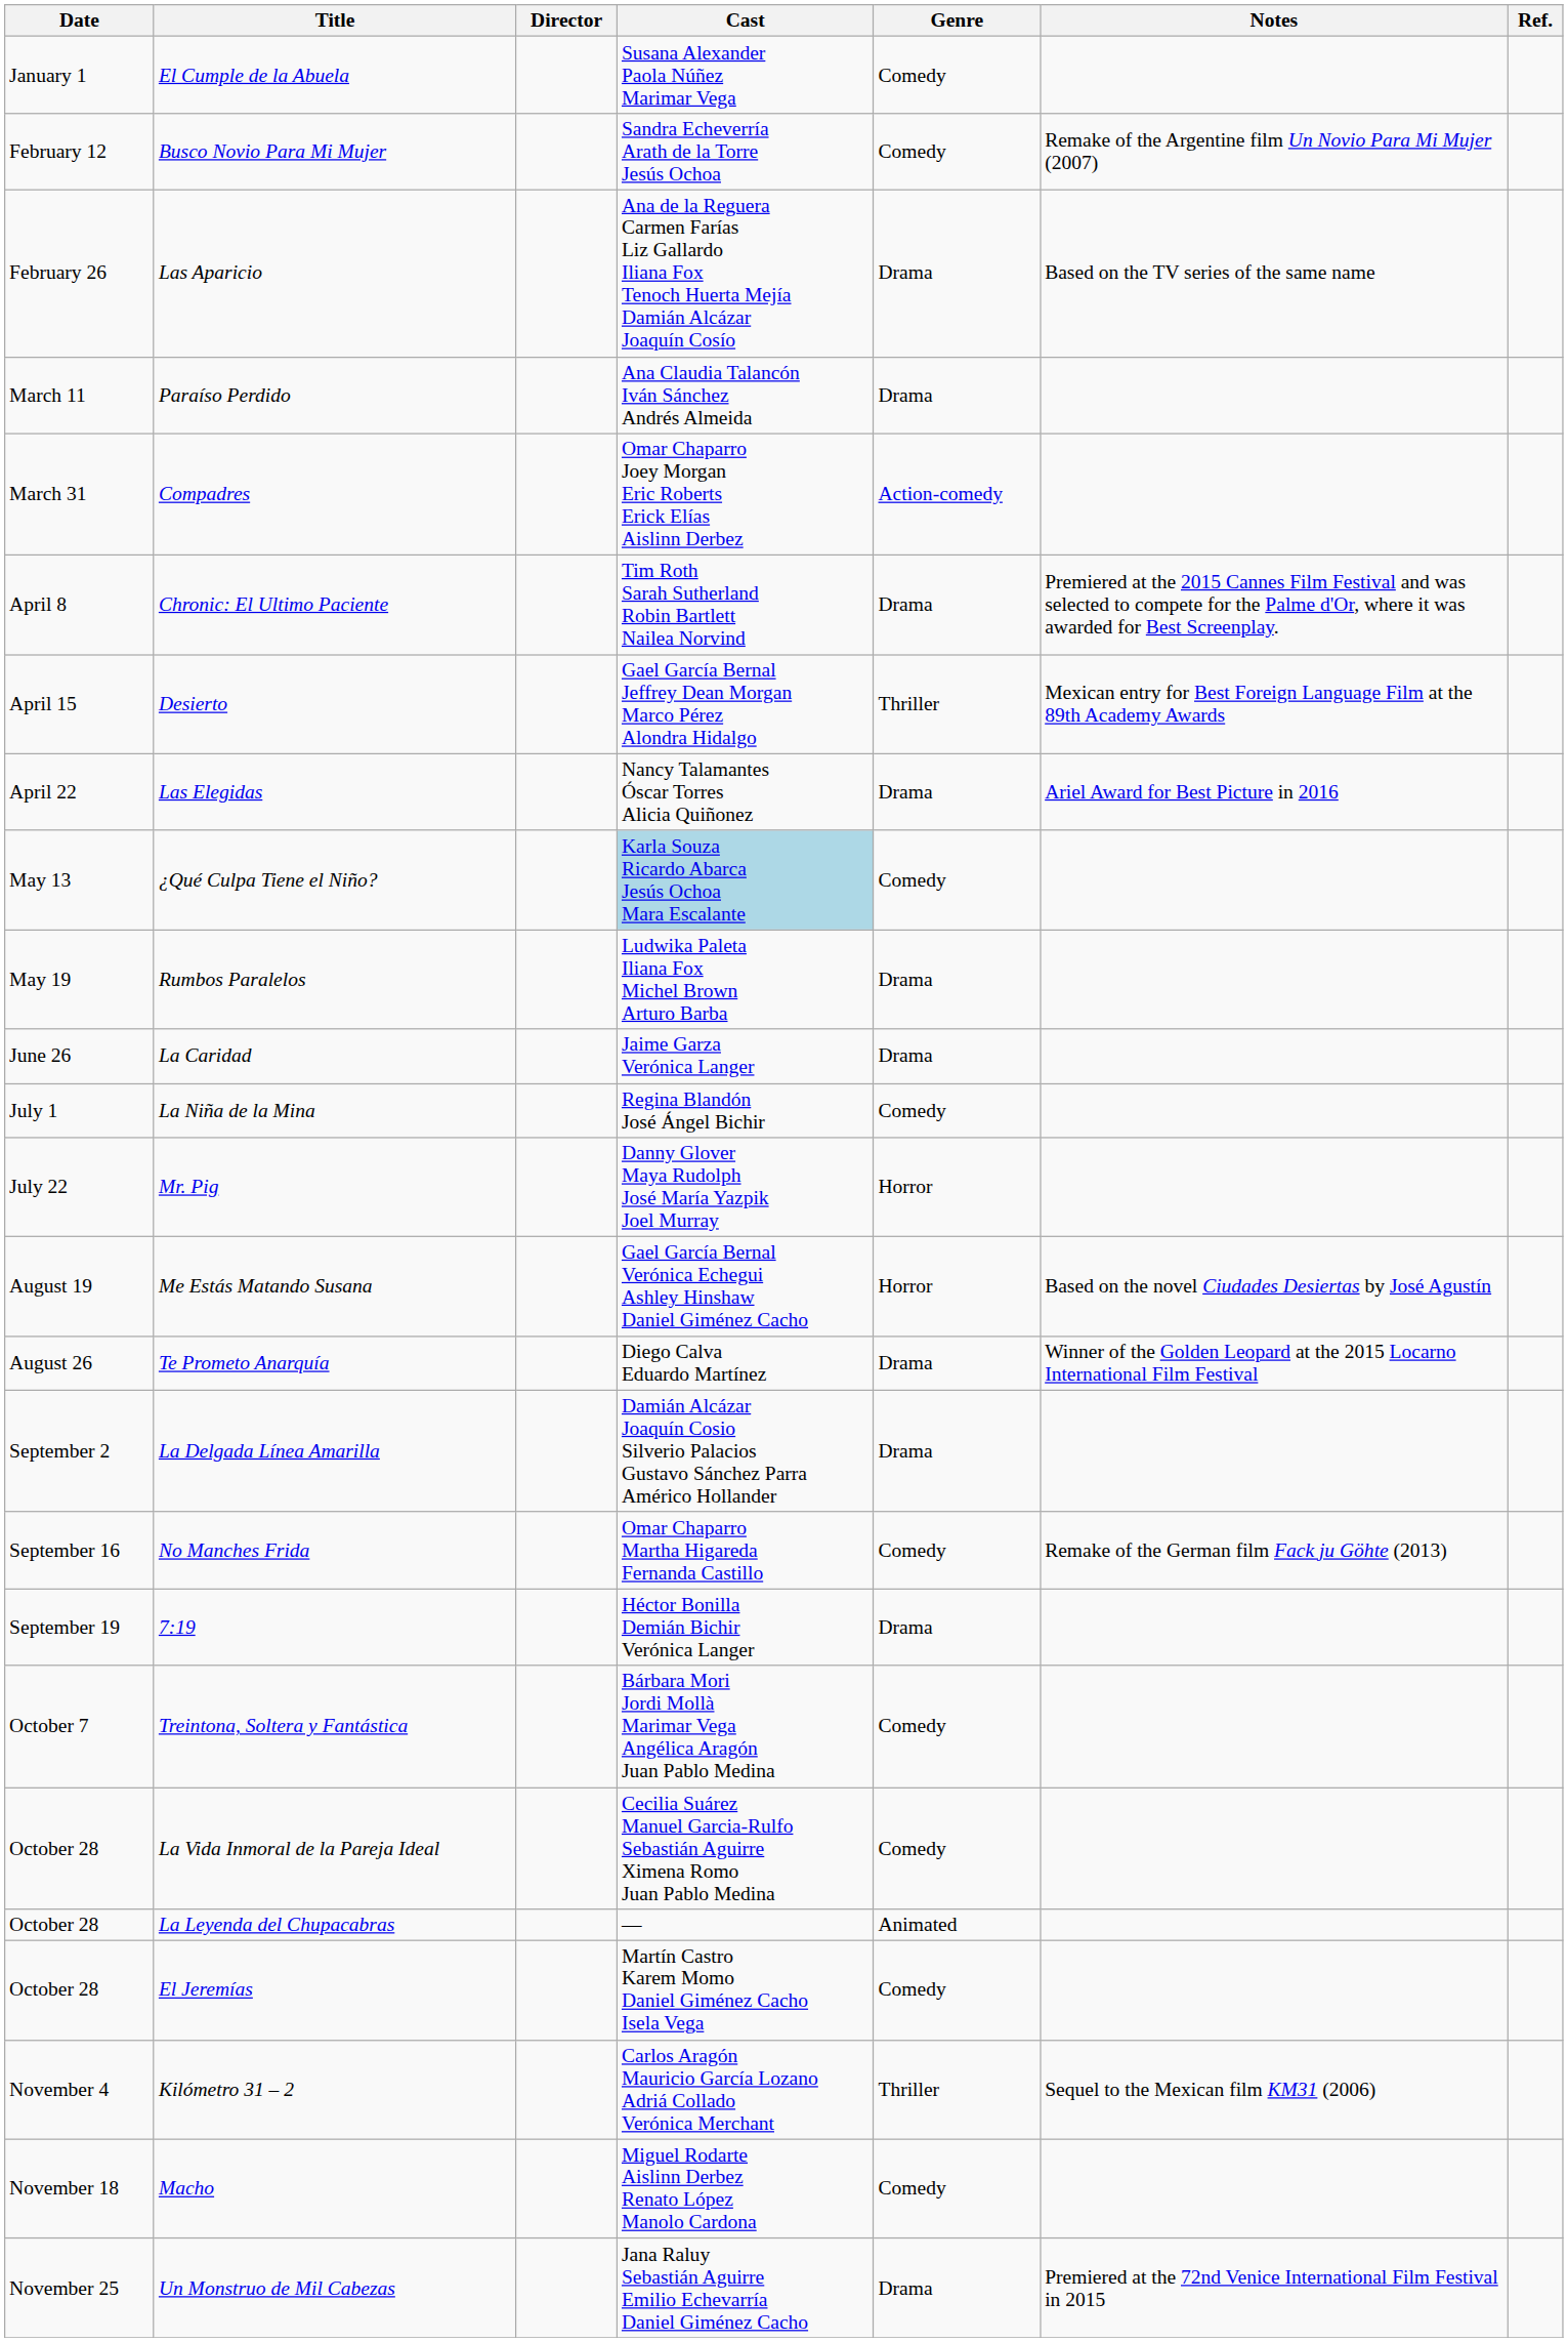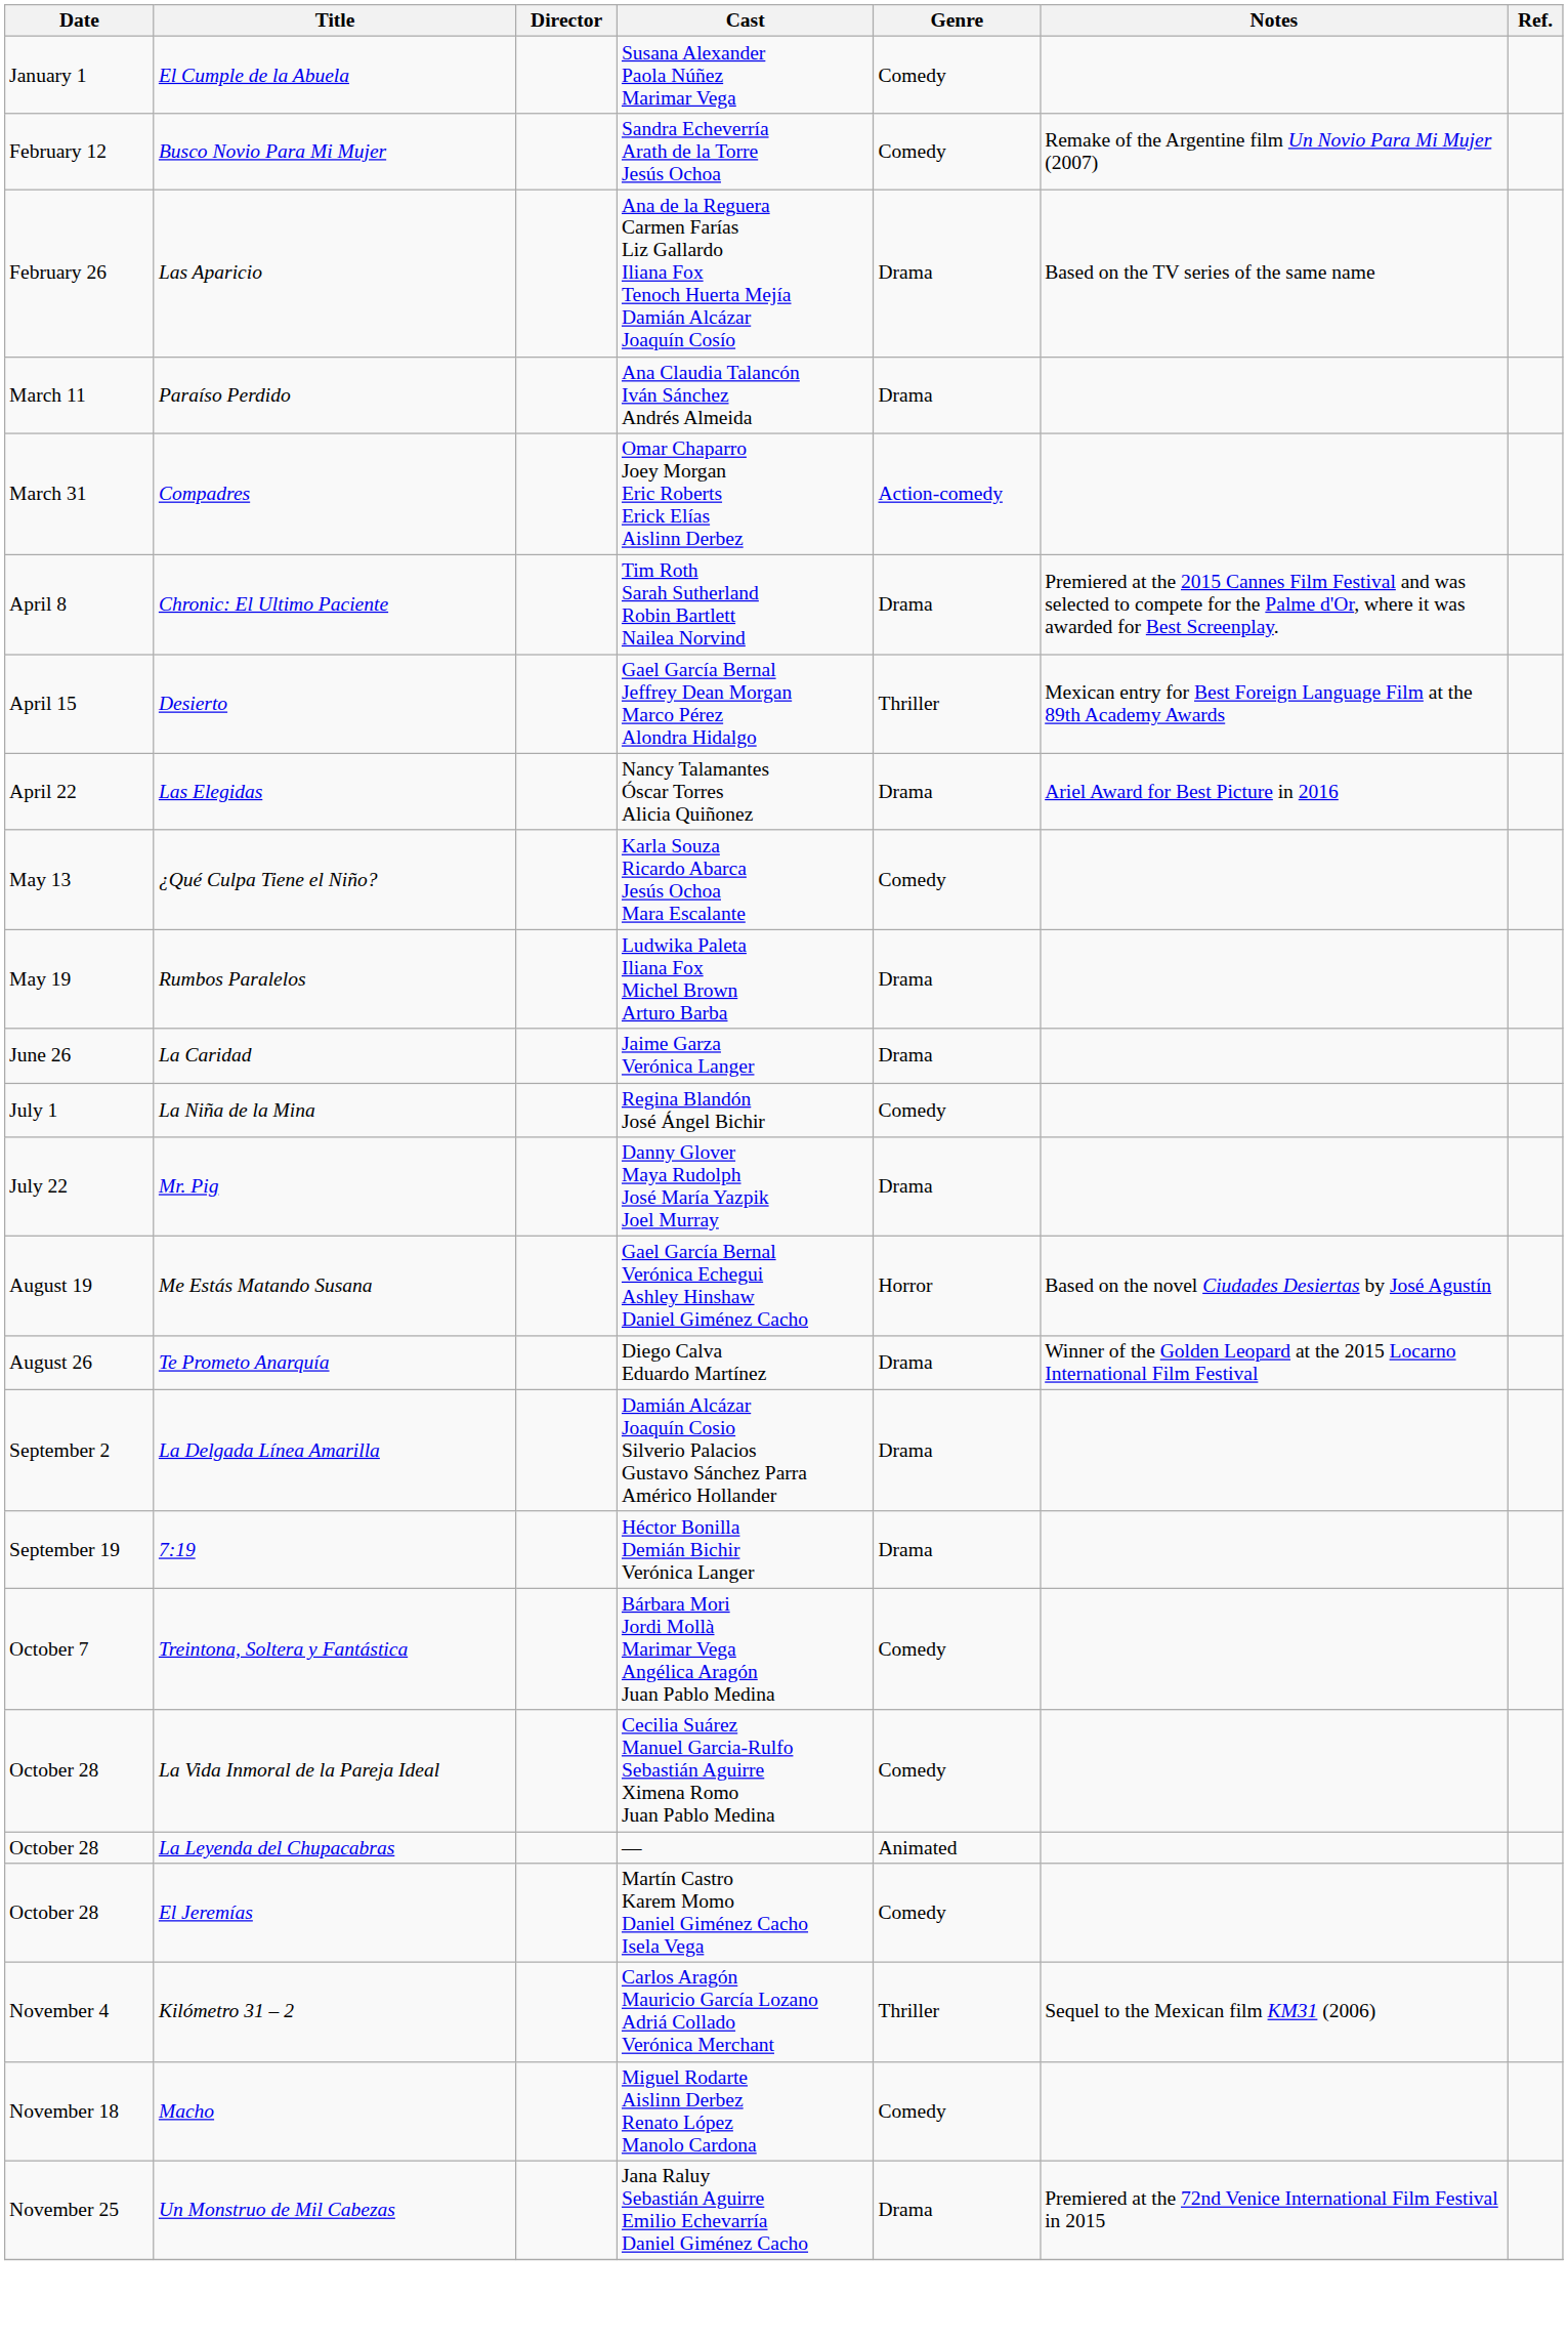 <table class="wikitable sortable">
 <tr>
 <th>Date</th>
 <th>Title</th>
 <th>Director</th>
 <th>Cast</th>
 <th>Genre</th>
 <th style="width:30%;">Notes</th>
 <th>Ref.</th>
 </tr>
 <tr>
 <td>January 1</td>
 <td><em><a href='#'>El Cumple de la Abuela</a></em></td>
 <td></td>
 <td><a href='#'>Susana Alexander</a><br><a href='#'>Paola Núñez</a><br><a href='#'>Marimar Vega</a></td>
 <td>Comedy</td>
 <td></td>
 <td></td>
 </tr>
 <tr>
 <td>February 12</td>
 <td><em><a href='#'>Busco Novio Para Mi Mujer</a></em></td>
 <td></td>
 <td><a href='#'>Sandra Echeverría</a><br><a href='#'>Arath de la Torre</a><br><a href='#'>Jesús Ochoa</a></td>
 <td>Comedy</td>
 <td>Remake of the Argentine film <em><a href='#'>Un Novio Para Mi Mujer</a></em> (2007)</td>
 <td></td>
 </tr>
 <tr>
 <td>February 26</td>
 <td><em>Las Aparicio</em></td>
 <td></td>
 <td><a href='#'>Ana de la Reguera</a><br>Carmen Farías<br>Liz Gallardo<br><a href='#'>Iliana Fox</a><br><a href='#'>Tenoch Huerta Mejía</a><br><a href='#'>Damián Alcázar</a><br><a href='#'>Joaquín Cosío</a></td>
 <td>Drama</td>
 <td>Based on the TV series of the same name</td>
 <td></td>
 </tr>
 <tr>
 <td>March 11</td>
 <td><em>Paraíso Perdido</em></td>
 <td></td>
 <td><a href='#'>Ana Claudia Talancón</a><br><a href='#'>Iván Sánchez</a><br>Andrés Almeida</td>
 <td>Drama</td>
 <td></td>
 <td></td>
 </tr>
 <tr>
 <td>March 31</td>
 <td><em><a href='#'>Compadres</a></em></td>
 <td></td>
 <td><a href='#'>Omar Chaparro</a><br>Joey Morgan<br><a href='#'>Eric Roberts</a><br><a href='#'>Erick Elías</a><br><a href='#'>Aislinn Derbez</a></td>
 <td><a href='#'>Action-comedy</a></td>
 <td></td>
 <td></td>
 </tr>
 <tr>
 <td>April 8</td>
 <td><em><a href='#'>Chronic: El Ultimo Paciente</a></em></td>
 <td></td>
 <td><a href='#'>Tim Roth</a><br><a href='#'>Sarah Sutherland</a><br><a href='#'>Robin Bartlett</a><br><a href='#'>Nailea Norvind</a></td>
 <td>Drama</td>
 <td>Premiered at the <a href='#'>2015 Cannes Film Festival</a> and was selected to compete for the <a href='#'>Palme d'Or</a>, where it was awarded for <a href='#'>Best Screenplay</a>.</td>
 <td></td>
 </tr>
 <tr>
 <td>April 15</td>
 <td><em><a href='#'>Desierto</a></em></td>
 <td></td>
 <td><a href='#'>Gael García Bernal</a><br><a href='#'>Jeffrey Dean Morgan</a><br><a href='#'>Marco Pérez</a><br><a href='#'>Alondra Hidalgo</a></td>
 <td>Thriller</td>
 <td>Mexican entry for <a href='#'>Best Foreign Language Film</a> at the <a href='#'>89th Academy Awards</a></td>
 <td><br><br></td>
 </tr>
 <tr>
 <td>April 22</td>
 <td><em><a href='#'>Las Elegidas</a></em></td>
 <td></td>
 <td>Nancy Talamantes<br>Óscar Torres<br>Alicia Quiñonez</td>
 <td>Drama</td>
 <td><a href='#'>Ariel Award for Best Picture</a> in <a href='#'>2016</a></td>
 <td></td>
 </tr>
 <tr>
 <td>May 13</td>
 <td><em>¿Qué Culpa Tiene el Niño?</em></td>
 <td></td>
-<td style="background: lightblue;"><a href='#'>Karla Souza</a><br><a href='#'>Ricardo Abarca</a><br><a href='#'>Jesús Ochoa</a><br><a href='#'>Mara Escalante</a></td>
+<td><a href='#'>Karla Souza</a><br><a href='#'>Ricardo Abarca</a><br><a href='#'>Jesús Ochoa</a><br><a href='#'>Mara Escalante</a></td>
 <td>Comedy</td>
 <td></td>
 <td></td>
 </tr>
 <tr>
 <td>May 19</td>
 <td><em>Rumbos Paralelos</em></td>
 <td></td>
 <td><a href='#'>Ludwika Paleta</a><br><a href='#'>Iliana Fox</a><br><a href='#'>Michel Brown</a><br><a href='#'>Arturo Barba</a></td>
 <td>Drama</td>
 <td></td>
 <td></td>
 </tr>
 <tr>
 <td>June 26</td>
 <td><em>La Caridad</em></td>
 <td></td>
 <td><a href='#'>Jaime Garza</a><br><a href='#'>Verónica Langer</a></td>
 <td>Drama</td>
 <td></td>
 <td></td>
 </tr>
 <tr>
 <td>July 1</td>
 <td><em>La Niña de la Mina</em></td>
 <td></td>
 <td><a href='#'>Regina Blandón</a><br>José Ángel Bichir</td>
 <td>Comedy</td>
 <td></td>
 <td></td>
 </tr>
 <tr>
 <td>July 22</td>
 <td><em><a href='#'>Mr. Pig</a></em></td>
 <td></td>
 <td><a href='#'>Danny Glover</a><br><a href='#'>Maya Rudolph</a><br><a href='#'>José María Yazpik</a><br><a href='#'>Joel Murray</a></td>
-<td>Horror</td>
+<td>Drama</td>
 <td></td>
 <td></td>
 </tr>
 <tr>
 <td>August 19</td>
 <td><em>Me Estás Matando Susana</em></td>
 <td></td>
 <td><a href='#'>Gael García Bernal</a><br><a href='#'>Verónica Echegui</a><br><a href='#'>Ashley Hinshaw</a><br><a href='#'>Daniel Giménez Cacho</a></td>
 <td>Horror</td>
 <td>Based on the novel <em><a href='#'>Ciudades Desiertas</a></em> by <a href='#'>José Agustín</a></td>
 <td></td>
 </tr>
 <tr>
 <td>August 26</td>
 <td><em><a href='#'>Te Prometo Anarquía</a></em></td>
 <td></td>
 <td>Diego Calva<br>Eduardo Martínez</td>
 <td>Drama</td>
 <td>Winner of the <a href='#'>Golden Leopard</a> at the 2015 <a href='#'>Locarno International Film Festival</a></td>
 <td></td>
 </tr>
 <tr>
 <td>September 2</td>
 <td><em><a href='#'>La Delgada Línea Amarilla</a></em></td>
 <td></td>
 <td><a href='#'>Damián Alcázar</a><br><a href='#'>Joaquín Cosio</a><br>Silverio Palacios<br>Gustavo Sánchez Parra<br>Américo Hollander</td>
 <td>Drama</td>
 <td></td>
-<td></td>
-</tr>
-<tr>
-<td>September 16</td>
-<td><em><a href='#'>No Manches Frida</a></em></td>
-<td></td>
-<td><a href='#'>Omar Chaparro</a><br><a href='#'>Martha Higareda</a><br><a href='#'>Fernanda Castillo</a></td>
-<td>Comedy</td>
-<td>Remake of the German film <em><a href='#'>Fack ju Göhte</a></em> (2013)</td>
 <td></td>
 </tr>
 <tr>
 <td>September 19</td>
 <td><em><a href='#'>7:19</a></em></td>
 <td></td>
 <td><a href='#'>Héctor Bonilla</a><br><a href='#'>Demián Bichir</a><br>Verónica Langer</td>
 <td>Drama</td>
 <td></td>
 <td></td>
 </tr>
 <tr>
 <td>October 7</td>
 <td><em><a href='#'>Treintona, Soltera y Fantástica</a></em></td>
 <td></td>
 <td><a href='#'>Bárbara Mori</a><br><a href='#'>Jordi Mollà</a><br><a href='#'>Marimar Vega</a><br><a href='#'>Angélica Aragón</a><br>Juan Pablo Medina</td>
 <td>Comedy</td>
 <td></td>
 <td></td>
 </tr>
 <tr>
 <td>October 28</td>
 <td><em>La Vida Inmoral de la Pareja Ideal</em></td>
 <td></td>
 <td><a href='#'>Cecilia Suárez</a><br><a href='#'>Manuel Garcia-Rulfo</a><br><a href='#'>Sebastián Aguirre</a><br>Ximena Romo<br>Juan Pablo Medina</td>
 <td>Comedy</td>
 <td></td>
 <td></td>
 </tr>
 <tr>
 <td>October 28</td>
 <td><em><a href='#'>La Leyenda del Chupacabras</a></em></td>
 <td></td>
 <td>—</td>
 <td>Animated</td>
 <td></td>
 <td></td>
 </tr>
 <tr>
 <td>October 28</td>
 <td><em><a href='#'>El Jeremías</a></em></td>
 <td></td>
 <td>Martín Castro<br>Karem Momo<br><a href='#'>Daniel Giménez Cacho</a><br><a href='#'>Isela Vega</a></td>
 <td>Comedy</td>
 <td></td>
 <td></td>
 </tr>
 <tr>
 <td>November 4</td>
 <td><em>Kilómetro 31 – 2</em></td>
 <td></td>
 <td><a href='#'>Carlos Aragón</a><br><a href='#'>Mauricio García Lozano</a><br><a href='#'>Adriá Collado</a><br><a href='#'>Verónica Merchant</a></td>
 <td>Thriller</td>
 <td>Sequel to the Mexican film <em><a href='#'>KM31</a></em> (2006)</td>
 <td></td>
 </tr>
 <tr>
 <td>November 18</td>
 <td><em><a href='#'>Macho</a></em></td>
 <td></td>
 <td><a href='#'>Miguel Rodarte</a><br><a href='#'>Aislinn Derbez</a><br><a href='#'>Renato López</a><br><a href='#'>Manolo Cardona</a></td>
 <td>Comedy</td>
 <td></td>
 <td></td>
 </tr>
 <tr>
 <td>November 25</td>
 <td><em><a href='#'>Un Monstruo de Mil Cabezas</a></em></td>
 <td></td>
 <td>Jana Raluy<br><a href='#'>Sebastián Aguirre</a><br><a href='#'>Emilio Echevarría</a><br><a href='#'>Daniel Giménez Cacho</a></td>
 <td>Drama</td>
 <td>Premiered at the <a href='#'>72nd Venice International Film Festival</a> in 2015</td>
 <td></td>
 </tr>
 <tr>
 </tr>
 </table>
